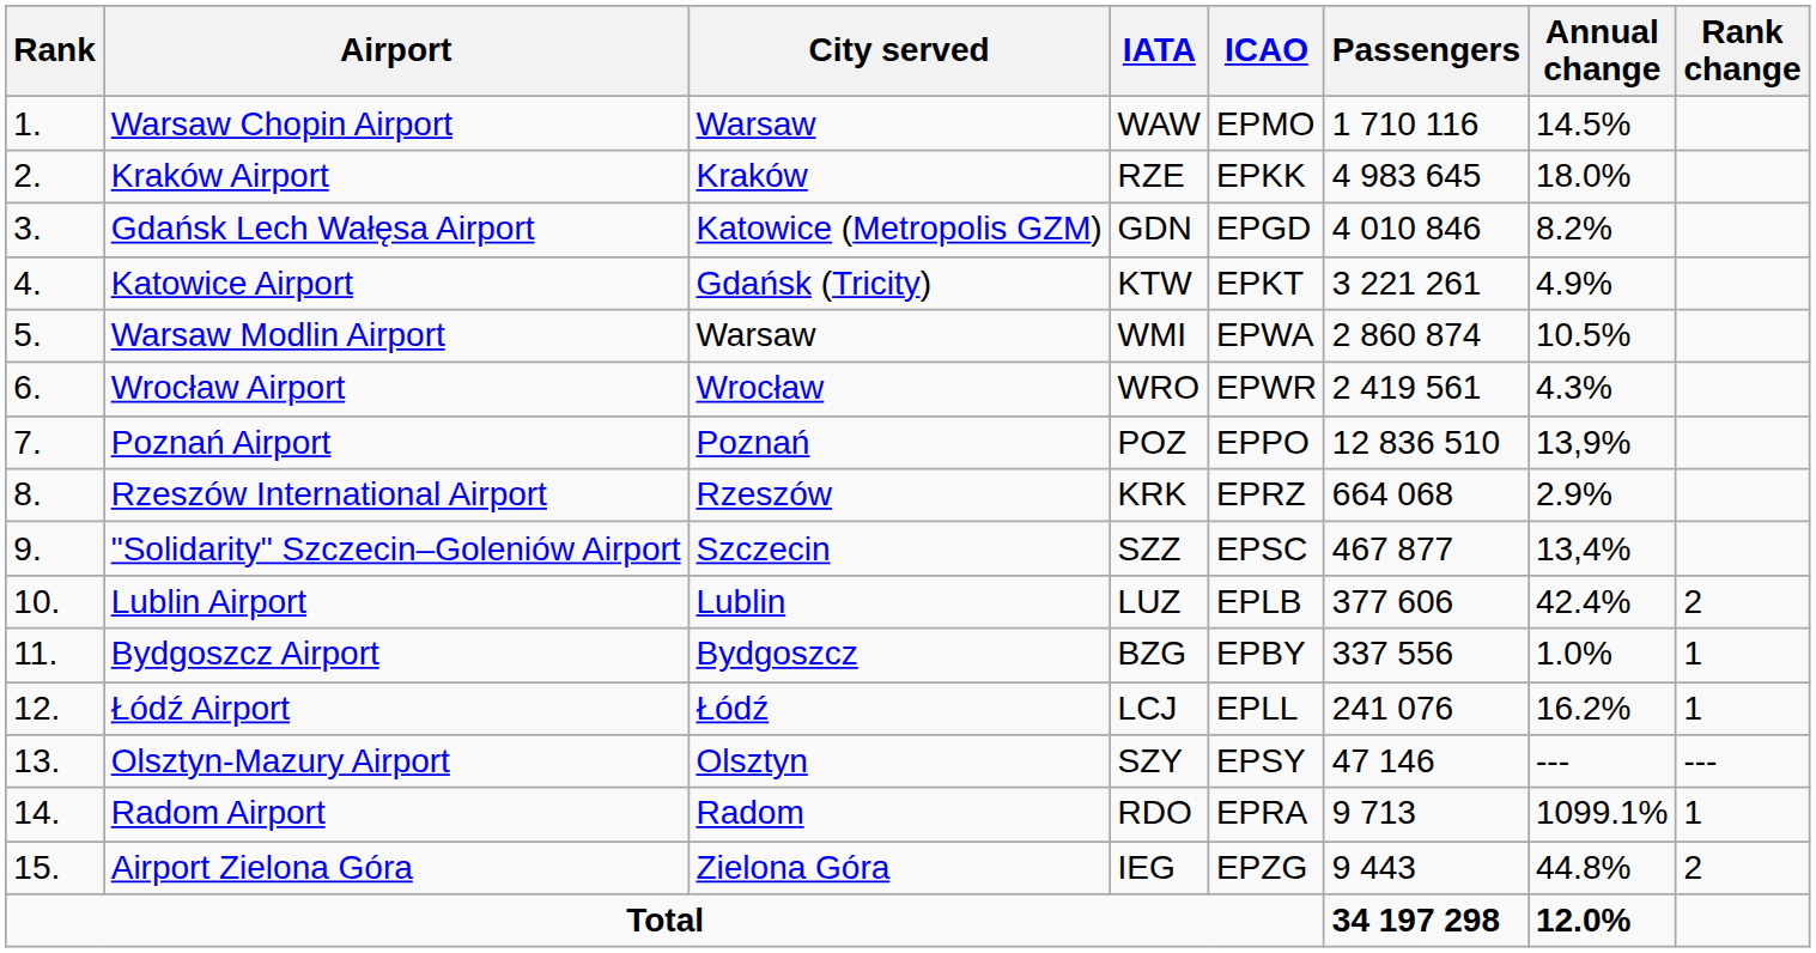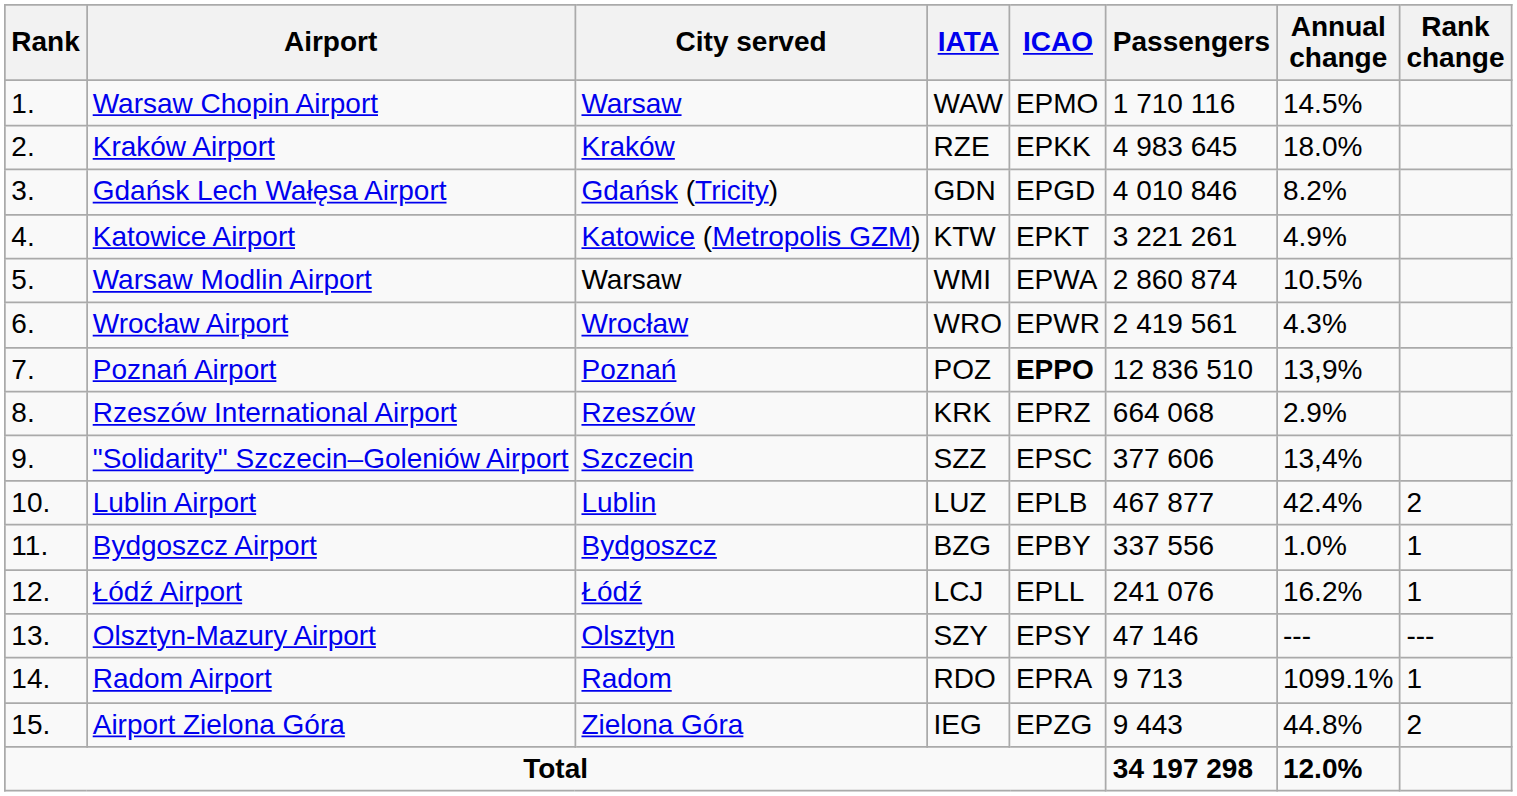 <table class="wikitable sortable">
 <tr>
 <th>Rank</th>
 <th>Airport</th>
 <th>City served</th>
 <th><a href='#'>IATA</a><br></th>
 <th><a href='#'>ICAO</a><br></th>
 <th>Passengers</th>
 <th>Annual<br>change</th>
 <th>Rank<br>change</th>
 </tr>
 <tr>
 <td>1.</td>
 <td><a href='#'>Warsaw Chopin Airport</a></td>
 <td><a href='#'>Warsaw</a></td>
 <td>WAW</td>
 <td>EPMO</td>
 <td>1 710 116</td>
 <td>14.5%</td>
 <td></td>
 </tr>
 <tr>
 <td>2.</td>
 <td><a href='#'>Kraków Airport</a></td>
 <td><a href='#'>Kraków</a></td>
 <td>RZE</td>
 <td>EPKK</td>
 <td>4 983 645</td>
 <td>18.0%</td>
 <td></td>
 </tr>
 <tr>
 <td>3.</td>
 <td><a href='#'>Gdańsk Lech Wałęsa Airport</a></td>
-<td><a href='#'>Katowice</a> (<a href='#'>Metropolis GZM</a>)</td>
+<td><a href='#'>Gdańsk</a> (<a href='#'>Tricity</a>)</td>
 <td>GDN</td>
 <td>EPGD</td>
 <td>4 010 846</td>
 <td>8.2%</td>
 <td></td>
 </tr>
 <tr>
 <td>4.</td>
 <td><a href='#'>Katowice Airport</a></td>
-<td><a href='#'>Gdańsk</a> (<a href='#'>Tricity</a>)</td>
+<td><a href='#'>Katowice</a> (<a href='#'>Metropolis GZM</a>)</td>
 <td>KTW</td>
 <td>EPKT</td>
 <td>3 221 261</td>
 <td>4.9%</td>
 <td></td>
 </tr>
 <tr>
 <td>5.</td>
 <td><a href='#'>Warsaw Modlin Airport</a></td>
 <td>Warsaw</td>
 <td>WMI</td>
 <td>EPWA</td>
 <td>2 860 874</td>
 <td>10.5%</td>
 <td></td>
 </tr>
 <tr>
 <td>6.</td>
 <td><a href='#'>Wrocław Airport</a></td>
 <td><a href='#'>Wrocław</a></td>
 <td>WRO</td>
 <td>EPWR</td>
 <td>2 419 561</td>
 <td>4.3%</td>
 <td></td>
 </tr>
 <tr>
 <td>7.</td>
 <td><a href='#'>Poznań Airport</a></td>
 <td><a href='#'>Poznań</a></td>
 <td>POZ</td>
-<td>EPPO</td>
+<td><strong>EPPO</strong></td>
 <td>12 836 510</td>
 <td>13,9%</td>
 <td></td>
 </tr>
 <tr>
 <td>8.</td>
 <td><a href='#'>Rzeszów International Airport</a></td>
 <td><a href='#'>Rzeszów</a></td>
 <td>KRK</td>
 <td>EPRZ</td>
 <td>664 068</td>
 <td>2.9%</td>
 <td></td>
 </tr>
 <tr>
 <td>9.</td>
 <td><a href='#'>"Solidarity" Szczecin–Goleniów Airport</a></td>
 <td><a href='#'>Szczecin</a></td>
 <td>SZZ</td>
 <td>EPSC</td>
-<td>467 877</td>
+<td>377 606</td>
 <td>13,4%</td>
 <td></td>
 </tr>
 <tr>
 <td>10.</td>
 <td><a href='#'>Lublin Airport</a></td>
 <td><a href='#'>Lublin</a></td>
 <td>LUZ</td>
 <td>EPLB</td>
-<td>377 606</td>
+<td>467 877</td>
 <td>42.4%</td>
 <td>2</td>
 </tr>
 <tr>
 <td>11.</td>
 <td><a href='#'>Bydgoszcz Airport</a></td>
 <td><a href='#'>Bydgoszcz</a></td>
 <td>BZG</td>
 <td>EPBY</td>
 <td>337 556</td>
 <td>1.0%</td>
 <td>1</td>
 </tr>
 <tr>
 <td>12.</td>
 <td><a href='#'>Łódź Airport</a></td>
 <td><a href='#'>Łódź</a></td>
 <td>LCJ</td>
 <td>EPLL</td>
 <td>241 076</td>
 <td>16.2%</td>
 <td>1</td>
 </tr>
 <tr>
 <td>13.</td>
 <td><a href='#'>Olsztyn-Mazury Airport</a></td>
 <td><a href='#'>Olsztyn</a></td>
 <td>SZY</td>
 <td>EPSY</td>
 <td>47 146</td>
 <td>---</td>
 <td>---</td>
 </tr>
 <tr>
 <td>14.</td>
 <td><a href='#'>Radom Airport</a></td>
 <td><a href='#'>Radom</a></td>
 <td>RDO</td>
 <td>EPRA</td>
 <td>9 713</td>
 <td>1099.1%</td>
 <td>1</td>
 </tr>
 <tr>
 <td>15.</td>
 <td><a href='#'>Airport Zielona Góra</a></td>
 <td><a href='#'>Zielona Góra</a></td>
 <td>IEG</td>
 <td>EPZG</td>
 <td>9 443</td>
 <td>44.8%</td>
 <td>2</td>
 </tr>
 <tr>
 <td colspan=5 style="text-align:center"><strong>Total</strong></td>
 <td><strong>34 197 298</strong></td>
 <td><strong>12.0%</strong></td>
 </tr>
 </table>
